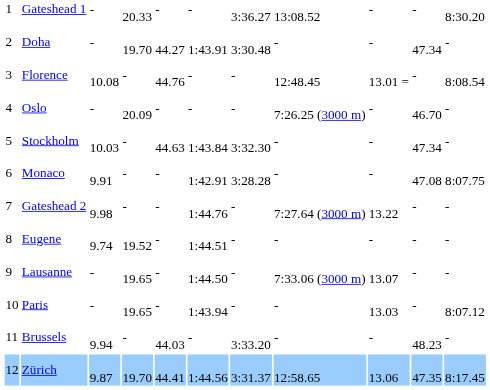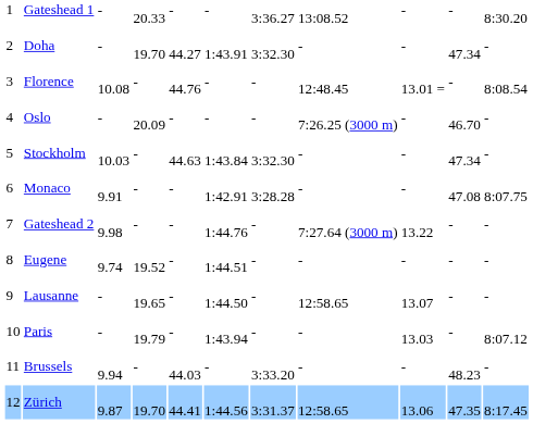 <table>
 <tr>
 <td>1</td>
 <td><a href='#'>Gateshead 1</a></td>
 <td>-</td>
 <td><br>20.33</td>
 <td>-</td>
 <td>-</td>
 <td><br>3:36.27</td>
 <td><br>13:08.52 </td>
 <td>-</td>
 <td>-</td>
 <td><br>8:30.20</td>
 </tr>
 <tr>
 <td>2</td>
 <td><a href='#'>Doha</a></td>
 <td>-</td>
 <td><br>19.70</td>
 <td><br>44.27 </td>
 <td><br>1:43.91</td>
-<td><br>3:30.48</td>
+<td><br>3:32.30</td>
 <td>-</td>
 <td>-</td>
 <td><br>47.34</td>
 <td>-</td>
 </tr>
 <tr>
 <td>3</td>
 <td><a href='#'>Florence</a></td>
 <td><br>10.08</td>
 <td>-</td>
 <td><br>44.76</td>
 <td>-</td>
 <td>-</td>
 <td><br>12:48.45  </td>
 <td><br>13.01  =</td>
 <td>-</td>
 <td><br>8:08.54</td>
 </tr>
 <tr>
 <td>4</td>
 <td><a href='#'>Oslo</a></td>
 <td>-</td>
 <td><br>20.09</td>
 <td>-</td>
 <td>-</td>
 <td>-</td>
 <td><br>7:26.25 (<a href='#'>3000 m</a>)    </td>
 <td>-</td>
 <td><br>46.70 </td>
 <td>-</td>
 </tr>
 <tr>
 <td>5</td>
 <td><a href='#'>Stockholm</a></td>
 <td><br>10.03</td>
 <td>-</td>
 <td><br>44.63</td>
 <td><br>1:43.84</td>
 <td><br>3:32.30</td>
 <td>-</td>
 <td>-</td>
 <td><br>47.34</td>
 <td>-</td>
 </tr>
 <tr>
 <td>6</td>
 <td><a href='#'>Monaco</a></td>
 <td><br>9.91</td>
 <td>-</td>
 <td>-</td>
 <td><br>1:42.91 </td>
 <td><br>3:28.28  </td>
 <td>-</td>
 <td>-</td>
 <td><br>47.08 </td>
 <td><br>8:07.75</td>
 </tr>
 <tr>
 <td>7</td>
 <td><a href='#'>Gateshead 2</a></td>
 <td><br>9.98</td>
 <td>-</td>
 <td>-</td>
 <td><br>1:44.76</td>
 <td>-</td>
 <td><br>7:27.64 (<a href='#'>3000 m</a>)  </td>
 <td><br>13.22</td>
 <td>-</td>
 <td>-</td>
 </tr>
 <tr>
 <td>8</td>
 <td><a href='#'>Eugene</a></td>
 <td><br>9.74</td>
 <td><br>19.52  </td>
 <td>-</td>
 <td><br>1:44.51</td>
 <td>-</td>
 <td>-</td>
 <td>-</td>
 <td>-</td>
 <td>-</td>
 </tr>
 <tr>
 <td>9</td>
 <td><a href='#'>Lausanne</a></td>
 <td>-</td>
 <td><br>19.65</td>
 <td>-</td>
 <td><br>1:44.50</td>
 <td>-</td>
-<td><br>7:33.06 (<a href='#'>3000 m</a>)</td>
+<td><br>12:58.65</td>
 <td><br>13.07</td>
 <td>-</td>
 <td>-</td>
 </tr>
 <tr>
 <td>10</td>
 <td><a href='#'>Paris</a></td>
 <td>-</td>
-<td><br>19.65</td>
+<td><br>19.79 </td>
 <td>-</td>
 <td><br>1:43.94</td>
 <td>-</td>
 <td>-</td>
 <td><br>13.03 </td>
 <td>-</td>
 <td><br>8:07.12 </td>
 </tr>
 <tr>
 <td>11</td>
 <td><a href='#'>Brussels</a></td>
 <td><br>9.94</td>
 <td>-</td>
 <td><br>44.03  </td>
 <td>-</td>
 <td><br>3:33.20</td>
 <td>-</td>
 <td>-</td>
 <td><br>48.23</td>
 <td>-</td>
 </tr>
 <tr bgcolor=#9acdff>
 <td>12</td>
 <td><a href='#'>Zürich</a></td>
 <td><br>9.87</td>
 <td><br>19.70</td>
 <td><br>44.41</td>
 <td><br>1:44.56</td>
 <td><br>3:31.37</td>
 <td><br>12:58.65</td>
 <td><br>13.06 </td>
 <td><br>47.35</td>
 <td><br>8:17.45</td>
 </tr>
 </table>
